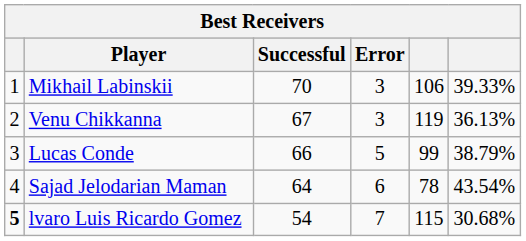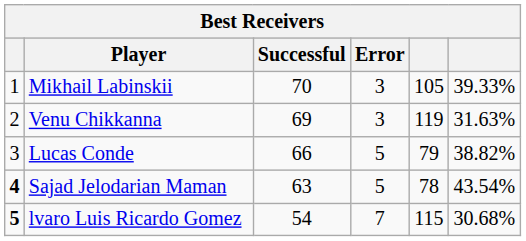 <table class="wikitable sortable" style=font-size:90%>
 <tr>
 <th colspan=7>Best Receivers</th>
 </tr>
 <tr>
 <th></th>
 <th width=158>Player</th>
 <th width=20>Successful</th>
 <th width=20>Error</th>
 <th width=20></th>
 <th width=20></th>
 </tr>
 <tr>
 <td>1</td>
 <td> <a href='#'>Mikhail Labinskii</a></td>
 <td align=center>70</td>
 <td align=center>3</td>
-<td align=center>106</td>
+<td align=center>105</td>
 <td align=center>39.33%</td>
 </tr>
 <tr>
 <td>2</td>
 <td> <a href='#'>Venu Chikkanna</a></td>
-<td align=center>67</td>
+<td align=center>69</td>
 <td align=center>3</td>
 <td align=center>119</td>
-<td align=center>36.13%</td>
+<td align=center>31.63%</td>
 </tr>
 <tr>
 <td>3</td>
 <td> <a href='#'>Lucas Conde</a></td>
 <td align=center>66</td>
 <td align=center>5</td>
-<td align=center>99</td>
-<td align=center>38.79%</td>
+<td align=center>79</td>
+<td align=center>38.82%</td>
 </tr>
 <tr>
-<td>4</td>
+<td><strong>4</strong></td>
 <td> <a href='#'>Sajad Jelodarian Maman</a></td>
-<td align=center>64</td>
-<td align=center>6</td>
+<td align=center>63</td>
+<td align=center>5</td>
 <td align=center>78</td>
 <td align=center>43.54%</td>
 </tr>
 <tr>
 <td><strong>5</strong></td>
 <td> <a href='#'>lvaro Luis Ricardo Gomez</a></td>
 <td align=center>54</td>
 <td align=center>7</td>
 <td align=center>115</td>
 <td align=center>30.68%</td>
 </tr>
 </table>
